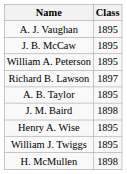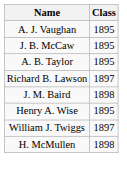 <table class="wikitable" style="text-align:center">
 <tr>
 <th>Name</th>
 <th>Class</th>
 </tr>
 <tr>
 <td>A. J. Vaughan</td>
 <td>1895</td>
 </tr>
 <tr>
 <td>J. B. McCaw</td>
 <td>1895</td>
 </tr>
 <tr>
-<td>William A. Peterson</td>
+<td>A. B. Taylor</td>
 <td>1895</td>
 </tr>
 <tr>
 <td>Richard B. Lawson</td>
 <td>1897</td>
-</tr>
-<tr>
-<td>A. B. Taylor</td>
-<td>1895</td>
 </tr>
 <tr>
 <td>J. M. Baird</td>
 <td>1898</td>
 </tr>
 <tr>
 <td>Henry A. Wise</td>
 <td>1895</td>
 </tr>
 <tr>
 <td>William J. Twiggs</td>
-<td>1895</td>
+<td>1897</td>
 </tr>
 <tr>
 <td>H. McMullen</td>
 <td>1898</td>
 </tr>
 </table>
